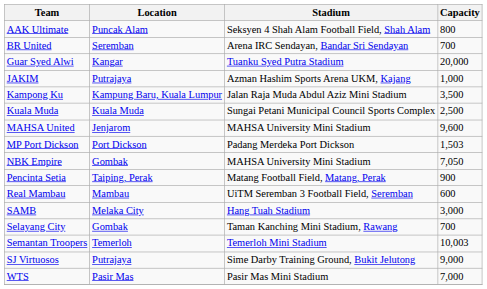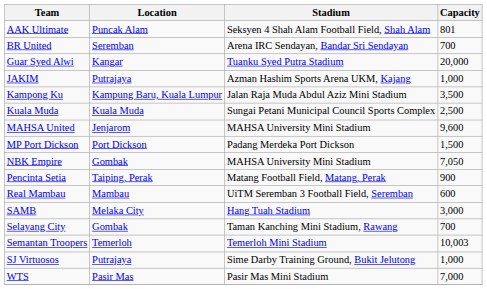 <table class="wikitable sortable">
 <tr>
 <th>Team</th>
 <th>Location</th>
 <th>Stadium</th>
 <th>Capacity</th>
 </tr>
 <tr>
 <td><a href='#'>AAK Ultimate</a></td>
 <td><a href='#'>Puncak Alam</a></td>
 <td>Seksyen 4 Shah Alam Football Field, <a href='#'>Shah Alam</a></td>
-<td>800</td>
+<td>801</td>
 </tr>
 <tr>
 <td><a href='#'>BR United</a></td>
 <td><a href='#'>Seremban</a></td>
 <td>Arena IRC Sendayan, <a href='#'>Bandar Sri Sendayan</a></td>
 <td>700</td>
 </tr>
 <tr>
 <td><a href='#'>Guar Syed Alwi</a></td>
 <td><a href='#'>Kangar</a></td>
 <td><a href='#'>Tuanku Syed Putra Stadium</a></td>
 <td>20,000</td>
 </tr>
 <tr>
 <td><a href='#'>JAKIM</a></td>
 <td><a href='#'>Putrajaya</a></td>
 <td>Azman Hashim Sports Arena UKM, <a href='#'>Kajang</a></td>
 <td>1,000</td>
 </tr>
 <tr>
 <td><a href='#'>Kampong Ku</a></td>
 <td><a href='#'>Kampung Baru, Kuala Lumpur</a></td>
 <td>Jalan Raja Muda Abdul Aziz Mini Stadium</td>
 <td>3,500</td>
 </tr>
 <tr>
 <td><a href='#'>Kuala Muda</a></td>
 <td><a href='#'>Kuala Muda</a></td>
 <td>Sungai Petani Municipal Council Sports Complex</td>
 <td>2,500</td>
 </tr>
 <tr>
 <td><a href='#'>MAHSA United</a></td>
 <td><a href='#'>Jenjarom</a></td>
 <td>MAHSA University Mini Stadium</td>
 <td>9,600</td>
 </tr>
 <tr>
 <td><a href='#'>MP Port Dickson</a></td>
 <td><a href='#'>Port Dickson</a></td>
 <td>Padang Merdeka Port Dickson</td>
-<td>1,503</td>
+<td>1,500</td>
 </tr>
 <tr>
 <td><a href='#'>NBK Empire</a></td>
 <td><a href='#'>Gombak</a></td>
 <td>MAHSA University Mini Stadium</td>
 <td>7,050</td>
 </tr>
 <tr>
 <td><a href='#'>Pencinta Setia</a></td>
 <td><a href='#'>Taiping, Perak</a></td>
 <td>Matang Football Field, <a href='#'>Matang, Perak</a></td>
 <td>900</td>
 </tr>
 <tr>
 <td><a href='#'>Real Mambau</a></td>
 <td><a href='#'>Mambau</a></td>
 <td>UiTM Seremban 3 Football Field, <a href='#'>Seremban</a></td>
 <td>600</td>
 </tr>
 <tr>
 <td><a href='#'>SAMB</a></td>
 <td><a href='#'>Melaka City</a></td>
 <td><a href='#'>Hang Tuah Stadium</a></td>
 <td>3,000</td>
 </tr>
 <tr>
 <td><a href='#'>Selayang City</a></td>
 <td><a href='#'>Gombak</a></td>
 <td>Taman Kanching Mini Stadium, <a href='#'>Rawang</a></td>
 <td>700</td>
 </tr>
 <tr>
 <td><a href='#'>Semantan Troopers</a></td>
 <td><a href='#'>Temerloh</a></td>
 <td><a href='#'>Temerloh Mini Stadium</a></td>
 <td>10,003</td>
 </tr>
 <tr>
 <td><a href='#'>SJ Virtuosos</a></td>
 <td><a href='#'>Putrajaya</a></td>
 <td>Sime Darby Training Ground, <a href='#'>Bukit Jelutong</a></td>
-<td>9,000</td>
+<td>1,000</td>
 </tr>
 <tr>
 <td><a href='#'>WTS</a></td>
 <td><a href='#'>Pasir Mas</a></td>
 <td>Pasir Mas Mini Stadium</td>
 <td>7,000</td>
 </tr>
 <tr>
 </tr>
 </table>
